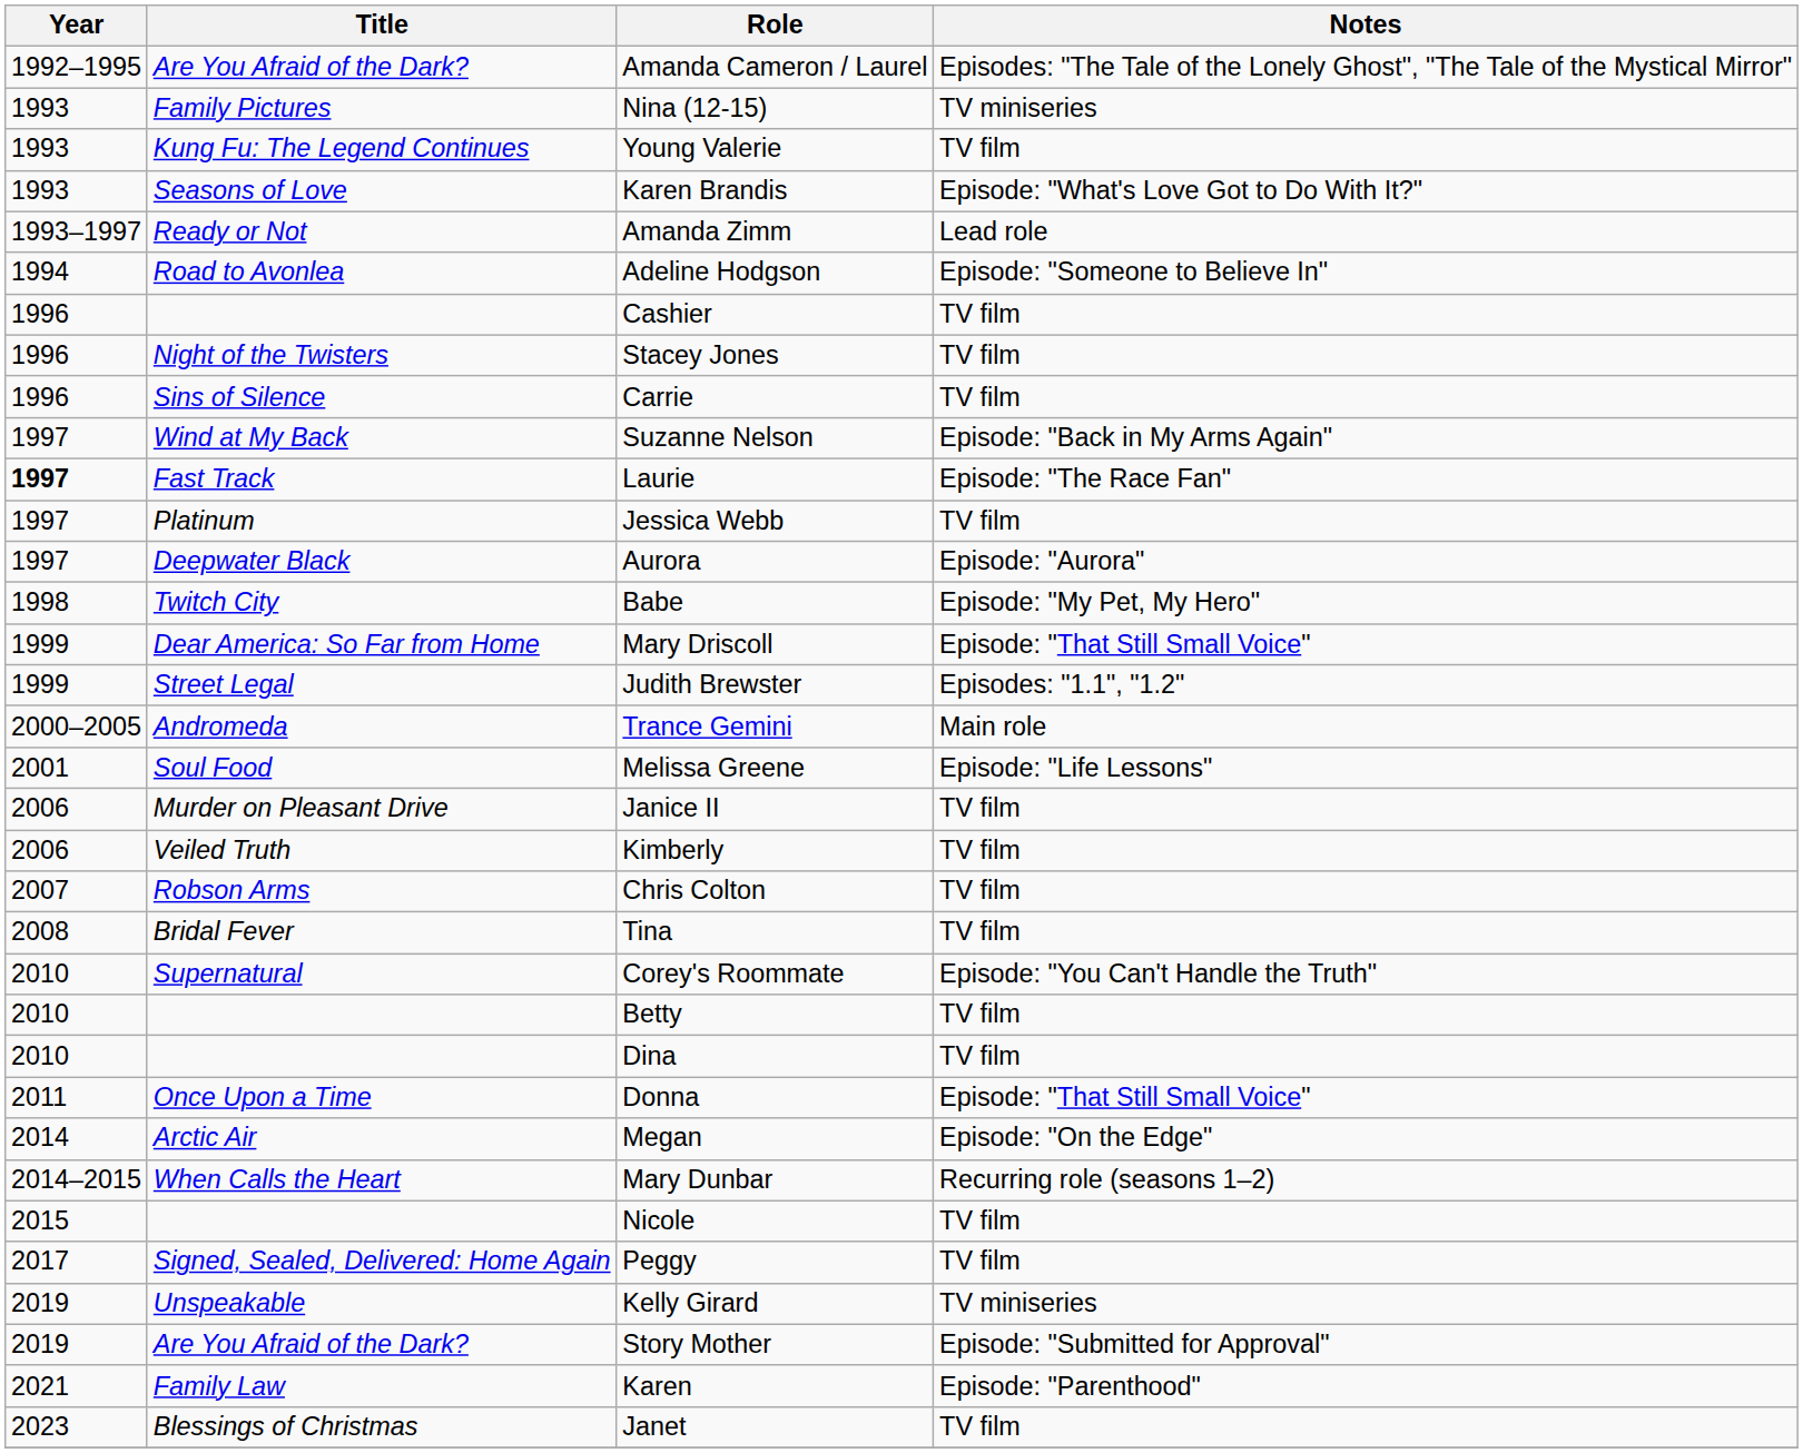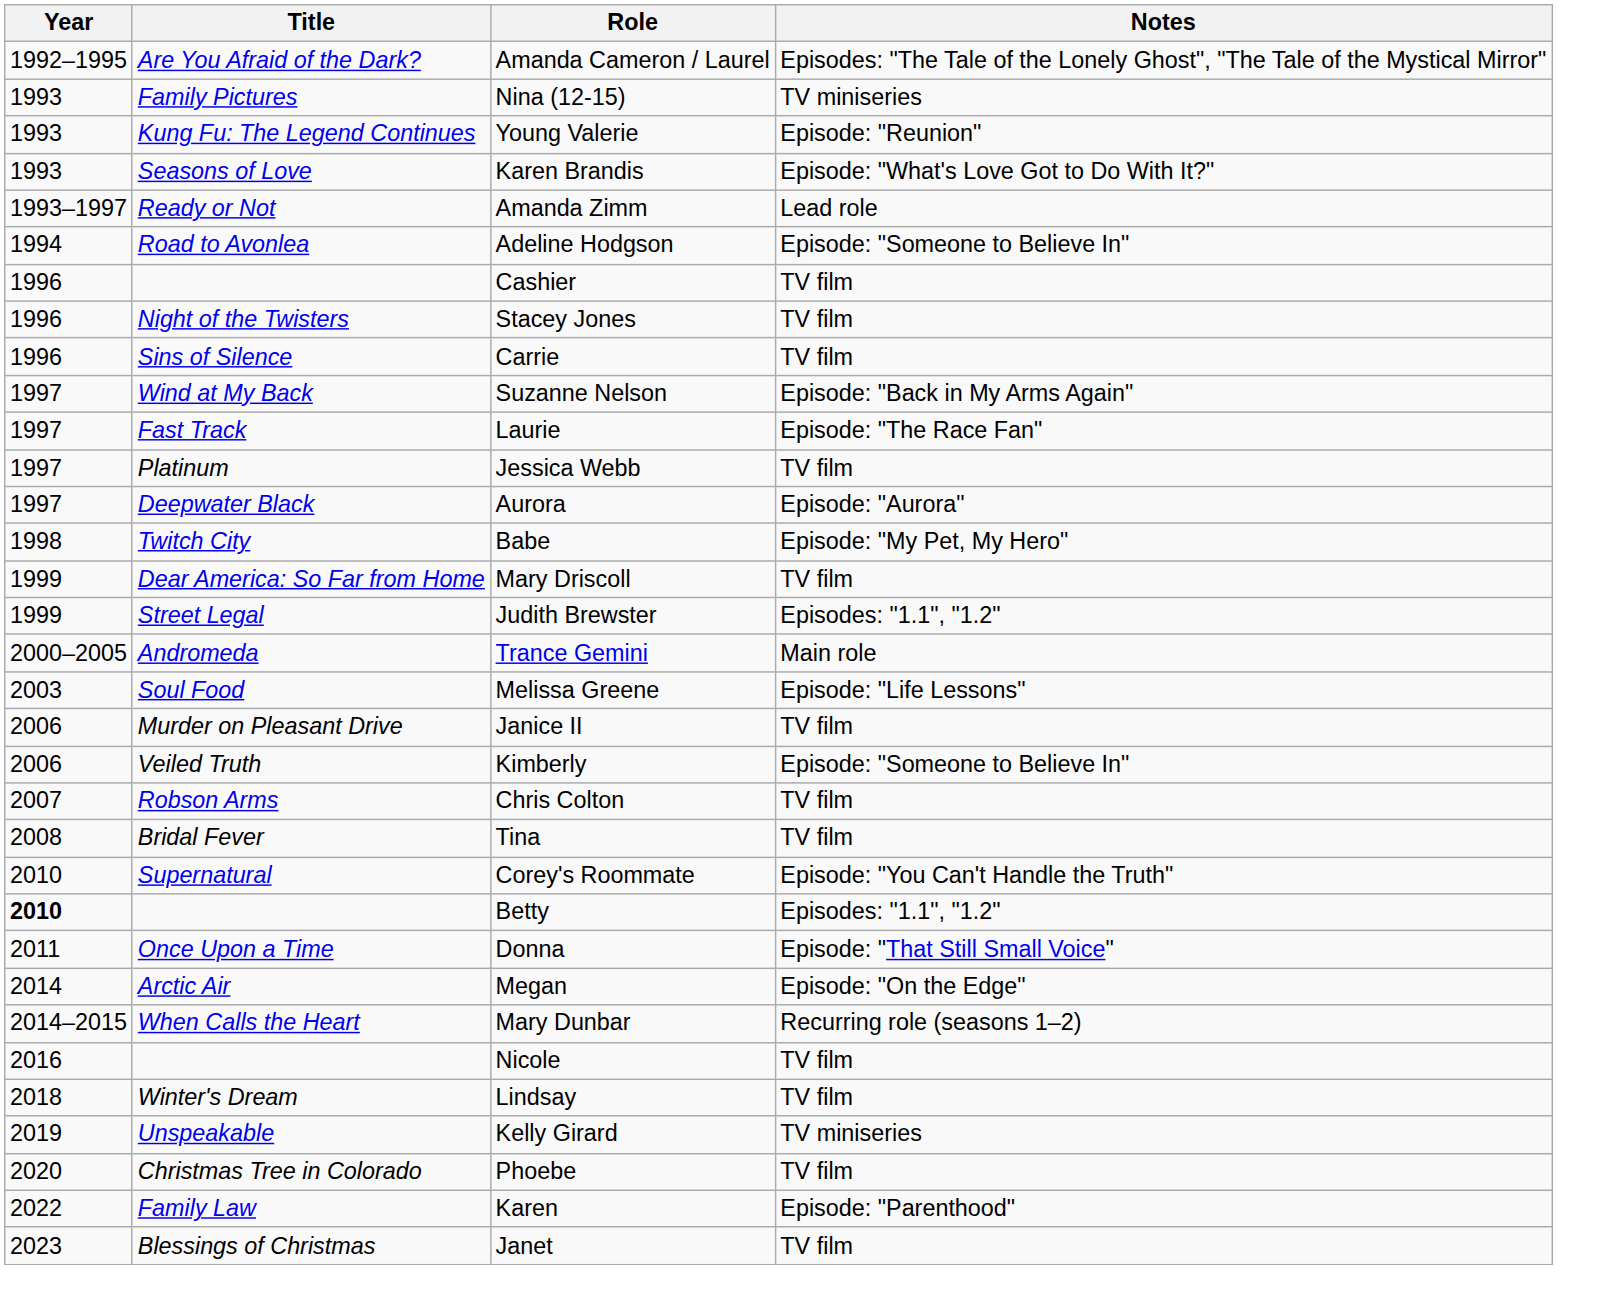 <table class="wikitable sortable">
 <tr>
 <th>Year</th>
 <th>Title</th>
 <th>Role</th>
 <th class="unsortable">Notes</th>
 </tr>
 <tr>
 <td>1992–1995</td>
 <td><em><a href='#'>Are You Afraid of the Dark?</a></em></td>
 <td>Amanda Cameron / Laurel</td>
 <td>Episodes: "The Tale of the Lonely Ghost", "The Tale of the Mystical Mirror"</td>
 </tr>
 <tr>
 <td>1993</td>
 <td><em><a href='#'>Family Pictures</a></em></td>
 <td>Nina (12-15)</td>
 <td>TV miniseries</td>
 </tr>
 <tr>
 <td>1993</td>
 <td><em><a href='#'>Kung Fu: The Legend Continues</a></em></td>
 <td>Young Valerie</td>
-<td>TV film</td>
+<td>Episode: "Reunion"</td>
 </tr>
 <tr>
 <td>1993</td>
 <td><em><a href='#'>Seasons of Love</a></em></td>
 <td>Karen Brandis</td>
 <td>Episode: "What's Love Got to Do With It?"</td>
 </tr>
 <tr>
 <td>1993–1997</td>
 <td><em><a href='#'>Ready or Not</a></em></td>
 <td>Amanda Zimm</td>
 <td>Lead role</td>
 </tr>
 <tr>
 <td>1994</td>
 <td><em><a href='#'>Road to Avonlea</a></em></td>
 <td>Adeline Hodgson</td>
 <td>Episode: "Someone to Believe In"</td>
 </tr>
 <tr>
 <td>1996</td>
 <td><em></em></td>
 <td>Cashier</td>
 <td>TV film</td>
 </tr>
 <tr>
 <td>1996</td>
 <td><em><a href='#'>Night of the Twisters</a></em></td>
 <td>Stacey Jones</td>
 <td>TV film</td>
 </tr>
 <tr>
 <td>1996</td>
 <td><em><a href='#'>Sins of Silence</a></em></td>
 <td>Carrie</td>
 <td>TV film</td>
 </tr>
 <tr>
 <td>1997</td>
 <td><em><a href='#'>Wind at My Back</a></em></td>
 <td>Suzanne Nelson</td>
 <td>Episode: "Back in My Arms Again"</td>
 </tr>
 <tr>
-<td><strong>1997</strong></td>
+<td>1997</td>
 <td><em><a href='#'>Fast Track</a></em></td>
 <td>Laurie</td>
 <td>Episode: "The Race Fan"</td>
 </tr>
 <tr>
 <td>1997</td>
 <td><em>Platinum</em></td>
 <td>Jessica Webb</td>
 <td>TV film</td>
 </tr>
 <tr>
 <td>1997</td>
 <td><em><a href='#'>Deepwater Black</a></em></td>
 <td>Aurora</td>
 <td>Episode: "Aurora"</td>
 </tr>
 <tr>
 <td>1998</td>
 <td><em><a href='#'>Twitch City</a></em></td>
 <td>Babe</td>
 <td>Episode: "My Pet, My Hero"</td>
 </tr>
 <tr>
 <td>1999</td>
 <td><em><a href='#'>Dear America: So Far from Home</a></em></td>
 <td>Mary Driscoll</td>
-<td>Episode: "<a href='#'>That Still Small Voice</a>"</td>
+<td>TV film</td>
 </tr>
 <tr>
 <td>1999</td>
 <td><em><a href='#'>Street Legal</a></em></td>
 <td>Judith Brewster</td>
 <td>Episodes: "1.1", "1.2"</td>
 </tr>
 <tr>
 <td>2000–2005</td>
 <td><em><a href='#'>Andromeda</a></em></td>
 <td><a href='#'>Trance Gemini</a></td>
 <td>Main role</td>
 </tr>
 <tr>
-<td>2001</td>
+<td>2003</td>
 <td><em><a href='#'>Soul Food</a></em></td>
 <td>Melissa Greene</td>
 <td>Episode: "Life Lessons"</td>
 </tr>
 <tr>
 <td>2006</td>
 <td><em>Murder on Pleasant Drive</em></td>
 <td>Janice II</td>
 <td>TV film</td>
 </tr>
 <tr>
 <td>2006</td>
 <td><em>Veiled Truth</em></td>
 <td>Kimberly</td>
-<td>TV film</td>
+<td>Episode: "Someone to Believe In"</td>
 </tr>
 <tr>
 <td>2007</td>
 <td><em><a href='#'>Robson Arms</a></em></td>
 <td>Chris Colton</td>
 <td>TV film</td>
 </tr>
 <tr>
 <td>2008</td>
 <td><em>Bridal Fever</em></td>
 <td>Tina</td>
 <td>TV film</td>
 </tr>
 <tr>
 <td>2010</td>
 <td><em><a href='#'>Supernatural</a></em></td>
 <td>Corey's Roommate</td>
 <td>Episode: "You Can't Handle the Truth"</td>
 </tr>
 <tr>
-<td>2010</td>
+<td><strong>2010</strong></td>
 <td><em></em></td>
 <td>Betty</td>
-<td>TV film</td>
-</tr>
-<tr>
-<td>2010</td>
-<td><em></em></td>
-<td>Dina</td>
-<td>TV film</td>
+<td>Episodes: "1.1", "1.2"</td>
 </tr>
 <tr>
 <td>2011</td>
 <td><em><a href='#'>Once Upon a Time</a></em></td>
 <td>Donna</td>
 <td>Episode: "<a href='#'>That Still Small Voice</a>"</td>
 </tr>
 <tr>
 <td>2014</td>
 <td><em><a href='#'>Arctic Air</a></em></td>
 <td>Megan</td>
 <td>Episode: "On the Edge"</td>
 </tr>
 <tr>
 <td>2014–2015</td>
 <td><em><a href='#'>When Calls the Heart</a></em></td>
 <td>Mary Dunbar</td>
 <td>Recurring role (seasons 1–2)</td>
 </tr>
 <tr>
-<td>2015</td>
+<td>2016</td>
 <td><em></em></td>
 <td>Nicole</td>
 <td>TV film</td>
 </tr>
 <tr>
-<td>2017</td>
-<td><em><a href='#'>Signed, Sealed, Delivered: Home Again</a></em></td>
-<td>Peggy</td>
+<td>2018</td>
+<td><em>Winter's Dream</em></td>
+<td>Lindsay</td>
 <td>TV film</td>
 </tr>
 <tr>
 <td>2019</td>
 <td><em><a href='#'>Unspeakable</a></em></td>
 <td>Kelly Girard</td>
 <td>TV miniseries</td>
 </tr>
 <tr>
-<td>2019</td>
-<td><em><a href='#'>Are You Afraid of the Dark?</a></em></td>
-<td>Story Mother</td>
-<td>Episode: "Submitted for Approval"</td>
+<td>2020</td>
+<td><em>Christmas Tree in Colorado</em></td>
+<td>Phoebe</td>
+<td>TV film</td>
 </tr>
 <tr>
-<td>2021</td>
+<td>2022</td>
 <td><em><a href='#'>Family Law</a></em></td>
 <td>Karen</td>
 <td>Episode: "Parenthood"</td>
 </tr>
 <tr>
 <td>2023</td>
 <td><em>Blessings of Christmas</em></td>
 <td>Janet</td>
 <td>TV film</td>
 </tr>
 <tr>
 </tr>
 </table>
